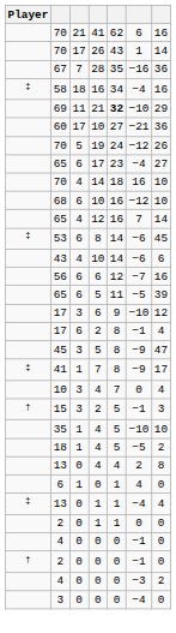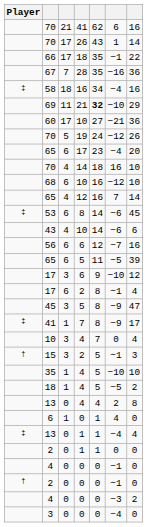 <table class="wikitable sortable" style="text-align:center;">
 <tr>
 <th>Player</th>
 <th></th>
 <th></th>
 <th></th>
 <th></th>
 <th data-sort-type="number"></th>
 <th></th>
 </tr>
 <tr>
 <td></td>
 <td>70</td>
 <td>21</td>
 <td>41</td>
 <td>62</td>
 <td>6</td>
 <td>16</td>
 </tr>
 <tr>
 <td></td>
 <td>70</td>
 <td>17</td>
 <td>26</td>
 <td>43</td>
 <td>1</td>
 <td>14</td>
+</tr>
+<tr>
+<td></td>
+<td>66</td>
+<td>17</td>
+<td>18</td>
+<td>35</td>
+<td>−1</td>
+<td>22</td>
 </tr>
 <tr>
 <td></td>
 <td>67</td>
 <td>7</td>
 <td>28</td>
 <td>35</td>
 <td>−16</td>
 <td>36</td>
 </tr>
 <tr>
 <td><sup>‡</sup></td>
 <td>58</td>
 <td>18</td>
 <td>16</td>
 <td>34</td>
 <td>−4</td>
 <td>16</td>
 </tr>
 <tr>
 <td></td>
 <td>69</td>
 <td>11</td>
 <td>21</td>
 <td><strong>32</strong></td>
 <td>−10</td>
 <td>29</td>
 </tr>
 <tr>
 <td></td>
 <td>60</td>
 <td>17</td>
 <td>10</td>
 <td>27</td>
 <td>−21</td>
 <td>36</td>
 </tr>
 <tr>
 <td></td>
 <td>70</td>
 <td>5</td>
 <td>19</td>
 <td>24</td>
 <td>−12</td>
 <td>26</td>
 </tr>
 <tr>
 <td></td>
 <td>65</td>
 <td>6</td>
 <td>17</td>
 <td>23</td>
 <td>−4</td>
-<td>27</td>
+<td>20</td>
 </tr>
 <tr>
 <td></td>
 <td>70</td>
 <td>4</td>
 <td>14</td>
 <td>18</td>
 <td>16</td>
 <td>10</td>
 </tr>
 <tr>
 <td></td>
 <td>68</td>
 <td>6</td>
 <td>10</td>
 <td>16</td>
 <td>−12</td>
 <td>10</td>
 </tr>
 <tr>
 <td></td>
 <td>65</td>
 <td>4</td>
 <td>12</td>
 <td>16</td>
 <td>7</td>
 <td>14</td>
 </tr>
 <tr>
 <td><sup>‡</sup></td>
 <td>53</td>
 <td>6</td>
 <td>8</td>
 <td>14</td>
 <td>−6</td>
 <td>45</td>
 </tr>
 <tr>
 <td></td>
 <td>43</td>
 <td>4</td>
 <td>10</td>
 <td>14</td>
 <td>−6</td>
 <td>6</td>
 </tr>
 <tr>
 <td></td>
 <td>56</td>
 <td>6</td>
 <td>6</td>
 <td>12</td>
 <td>−7</td>
 <td>16</td>
 </tr>
 <tr>
 <td></td>
 <td>65</td>
 <td>6</td>
 <td>5</td>
 <td>11</td>
 <td>−5</td>
 <td>39</td>
 </tr>
 <tr>
 <td></td>
 <td>17</td>
 <td>3</td>
 <td>6</td>
 <td>9</td>
 <td>−10</td>
 <td>12</td>
 </tr>
 <tr>
 <td></td>
 <td>17</td>
 <td>6</td>
 <td>2</td>
 <td>8</td>
 <td>−1</td>
 <td>4</td>
 </tr>
 <tr>
 <td></td>
 <td>45</td>
 <td>3</td>
 <td>5</td>
 <td>8</td>
 <td>−9</td>
 <td>47</td>
 </tr>
 <tr>
 <td><sup>‡</sup></td>
 <td>41</td>
 <td>1</td>
 <td>7</td>
 <td>8</td>
 <td>−9</td>
 <td>17</td>
 </tr>
 <tr>
 <td></td>
 <td>10</td>
 <td>3</td>
 <td>4</td>
 <td>7</td>
 <td>0</td>
 <td>4</td>
 </tr>
 <tr>
 <td><sup>†</sup></td>
 <td>15</td>
 <td>3</td>
 <td>2</td>
 <td>5</td>
 <td>−1</td>
 <td>3</td>
 </tr>
 <tr>
 <td></td>
 <td>35</td>
 <td>1</td>
 <td>4</td>
 <td>5</td>
 <td>−10</td>
 <td>10</td>
 </tr>
 <tr>
 <td></td>
 <td>18</td>
 <td>1</td>
 <td>4</td>
 <td>5</td>
 <td>−5</td>
 <td>2</td>
 </tr>
 <tr>
 <td></td>
 <td>13</td>
 <td>0</td>
 <td>4</td>
 <td>4</td>
 <td>2</td>
 <td>8</td>
 </tr>
 <tr>
 <td></td>
 <td>6</td>
 <td>1</td>
 <td>0</td>
 <td>1</td>
 <td>4</td>
 <td>0</td>
 </tr>
 <tr>
 <td><sup>‡</sup></td>
 <td>13</td>
 <td>0</td>
 <td>1</td>
 <td>1</td>
 <td>−4</td>
 <td>4</td>
 </tr>
 <tr>
 <td></td>
 <td>2</td>
 <td>0</td>
 <td>1</td>
 <td>1</td>
 <td>0</td>
 <td>0</td>
 </tr>
 <tr>
 <td></td>
 <td>4</td>
 <td>0</td>
 <td>0</td>
 <td>0</td>
 <td>−1</td>
 <td>0</td>
 </tr>
 <tr>
 <td><sup>†</sup></td>
 <td>2</td>
 <td>0</td>
 <td>0</td>
 <td>0</td>
 <td>−1</td>
 <td>0</td>
 </tr>
 <tr>
 <td></td>
 <td>4</td>
 <td>0</td>
 <td>0</td>
 <td>0</td>
 <td>−3</td>
 <td>2</td>
 </tr>
 <tr>
 <td></td>
 <td>3</td>
 <td>0</td>
 <td>0</td>
 <td>0</td>
 <td>−4</td>
 <td>0</td>
 </tr>
 </table>
